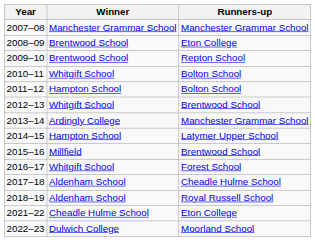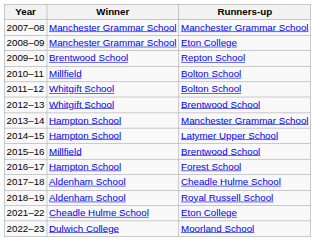 <table class="wikitable">
 <tr>
 <th>Year</th>
 <th>Winner</th>
 <th>Runners-up</th>
 </tr>
 <tr>
 <td>2007–08</td>
 <td><a href='#'>Manchester Grammar School</a></td>
 <td><a href='#'>Manchester Grammar School</a></td>
 </tr>
 <tr>
 <td>2008–09</td>
-<td><a href='#'>Brentwood School</a></td>
+<td><a href='#'>Manchester Grammar School</a></td>
 <td><a href='#'>Eton College</a></td>
 </tr>
 <tr>
 <td>2009–10</td>
 <td><a href='#'>Brentwood School</a></td>
 <td><a href='#'>Repton School</a></td>
 </tr>
 <tr>
 <td>2010–11</td>
-<td><a href='#'>Whitgift School</a></td>
+<td><a href='#'>Millfield</a></td>
 <td><a href='#'>Bolton School</a></td>
 </tr>
 <tr>
 <td>2011–12</td>
-<td><a href='#'>Hampton School</a></td>
+<td><a href='#'>Whitgift School</a></td>
 <td><a href='#'>Bolton School</a></td>
 </tr>
 <tr>
 <td>2012–13</td>
 <td><a href='#'>Whitgift School</a></td>
 <td><a href='#'>Brentwood School</a></td>
 </tr>
 <tr>
 <td>2013–14</td>
-<td><a href='#'>Ardingly College</a></td>
+<td><a href='#'>Hampton School</a></td>
 <td><a href='#'>Manchester Grammar School</a></td>
 </tr>
 <tr>
 <td>2014–15</td>
 <td><a href='#'>Hampton School</a></td>
 <td><a href='#'>Latymer Upper School</a></td>
 </tr>
 <tr>
 <td>2015–16</td>
 <td><a href='#'>Millfield</a></td>
 <td><a href='#'>Brentwood School</a></td>
 </tr>
 <tr>
 <td>2016–17</td>
-<td><a href='#'>Whitgift School</a></td>
+<td><a href='#'>Hampton School</a></td>
 <td><a href='#'>Forest School</a></td>
 </tr>
 <tr>
 <td>2017–18</td>
 <td><a href='#'>Aldenham School</a></td>
 <td><a href='#'>Cheadle Hulme School</a></td>
 </tr>
 <tr>
 <td>2018–19</td>
 <td><a href='#'>Aldenham School</a></td>
 <td><a href='#'>Royal Russell School</a></td>
 </tr>
 <tr>
 <td>2021–22</td>
 <td><a href='#'>Cheadle Hulme School</a></td>
 <td><a href='#'>Eton College</a></td>
 </tr>
 <tr>
 <td>2022–23</td>
 <td><a href='#'>Dulwich College</a></td>
 <td><a href='#'>Moorland School</a></td>
 </tr>
 </table>
